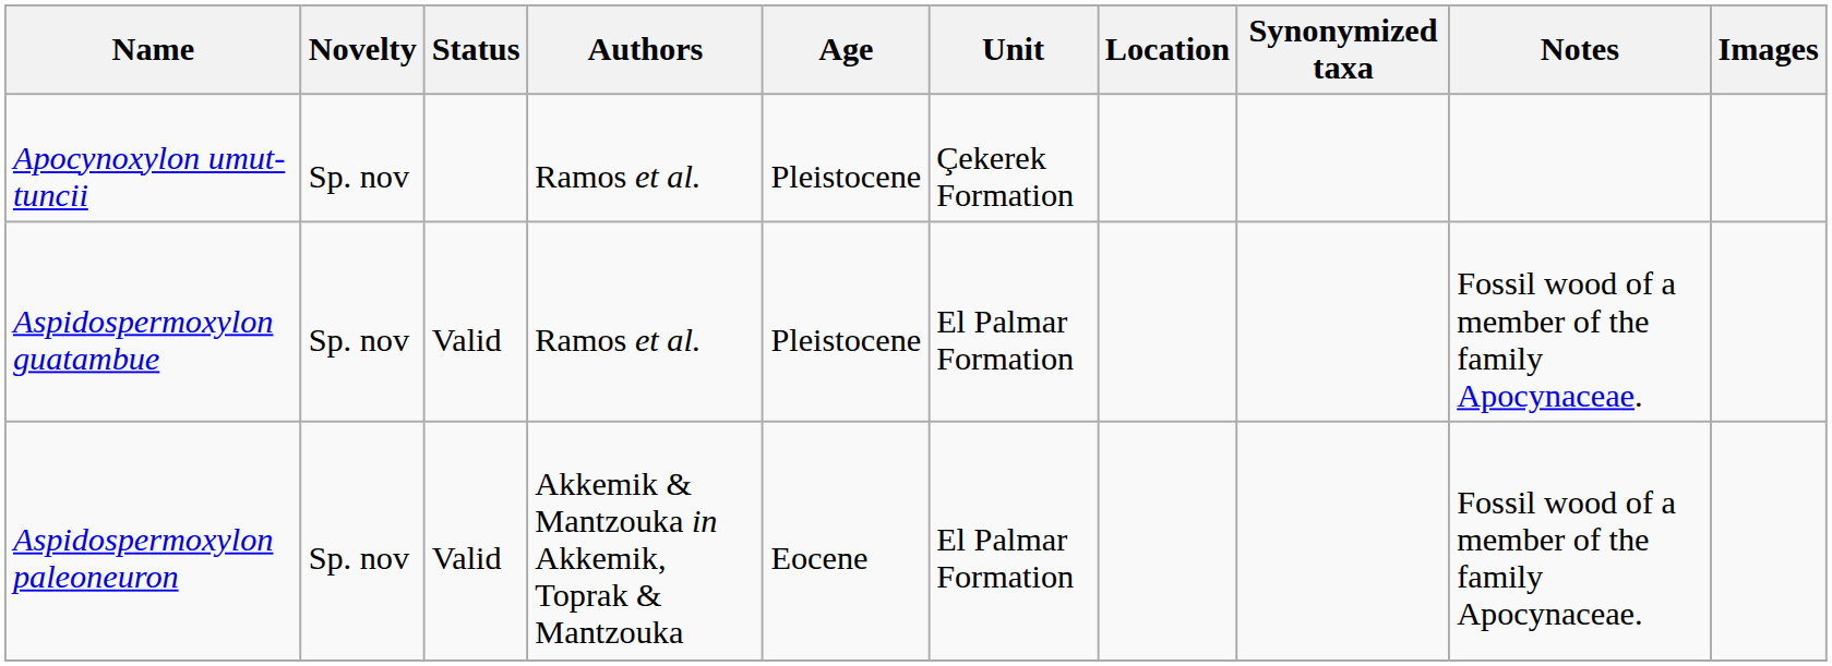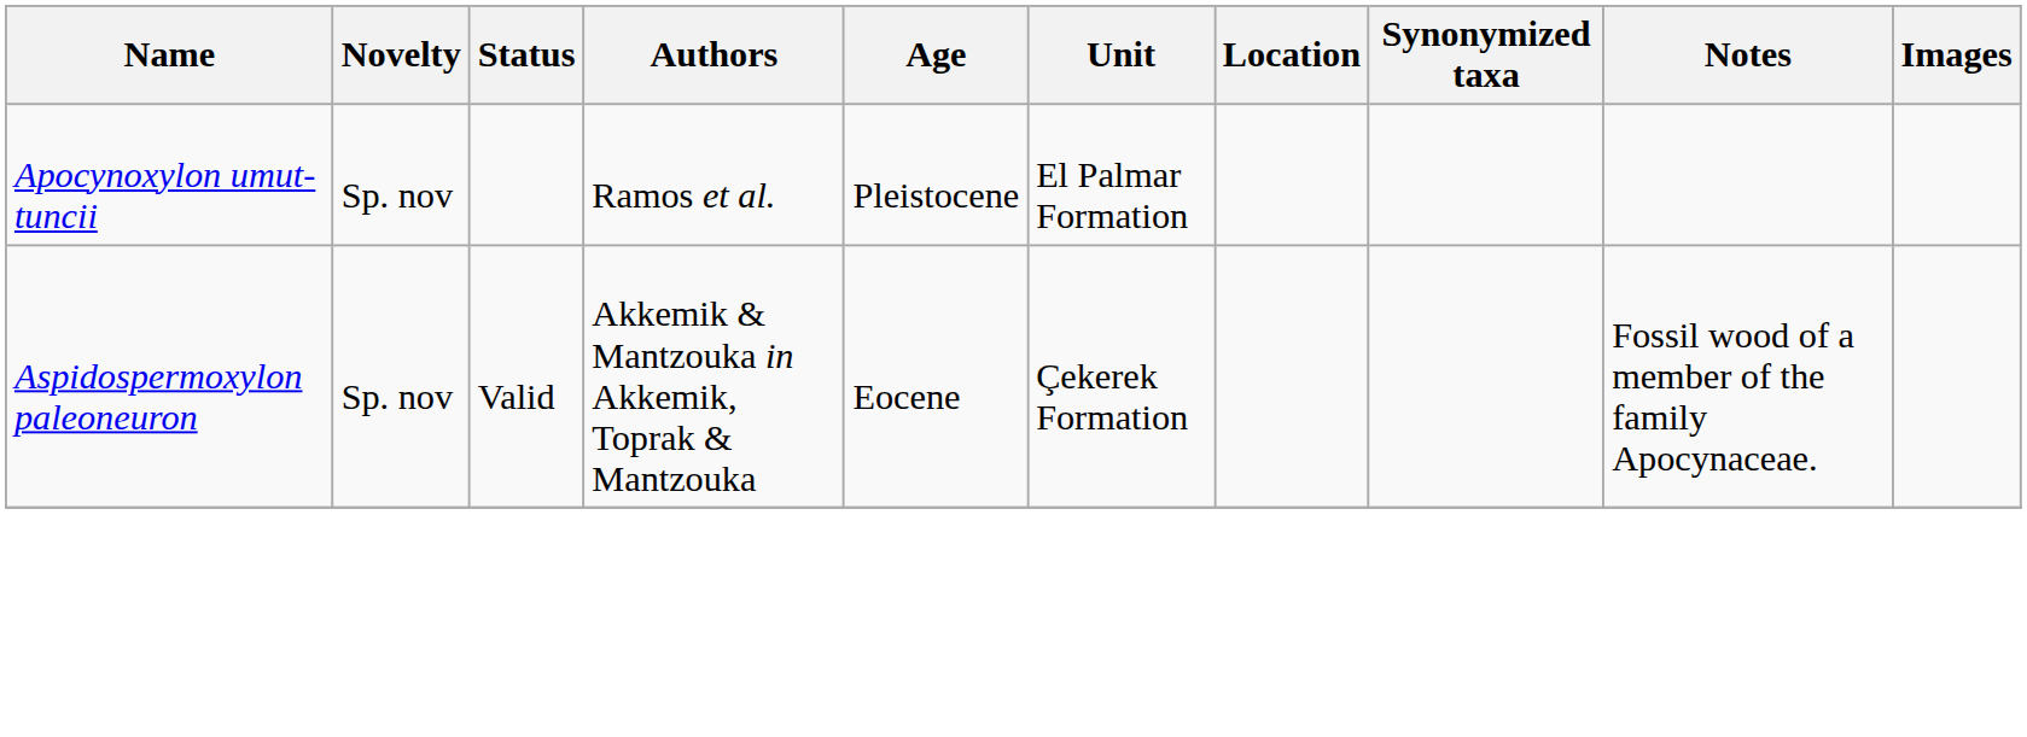 <table class="wikitable sortable" align="center" width="100%">
 <tr>
 <th>Name</th>
 <th>Novelty</th>
 <th>Status</th>
 <th>Authors</th>
 <th>Age</th>
 <th>Unit</th>
 <th>Location</th>
 <th>Synonymized taxa</th>
 <th>Notes</th>
 <th>Images</th>
 </tr>
 <tr>
 <td><br><em><a href='#'>Apocynoxylon umut-tuncii</a></em></td>
 <td><br>Sp. nov</td>
 <td></td>
 <td><br>Ramos <em>et al.</em></td>
 <td><br>Pleistocene</td>
-<td><br>Çekerek Formation</td>
+<td><br>El Palmar Formation</td>
 <td><br></td>
 <td></td>
 <td></td>
-<td></td>
-</tr>
-<tr>
-<td><br><em><a href='#'>Aspidospermoxylon guatambue</a></em></td>
-<td><br>Sp. nov</td>
-<td><br>Valid</td>
-<td><br>Ramos <em>et al.</em></td>
-<td><br>Pleistocene</td>
-<td><br>El Palmar Formation</td>
-<td><br></td>
-<td></td>
-<td><br>Fossil wood of a member of the family <a href='#'>Apocynaceae</a>.</td>
 <td></td>
 </tr>
 <tr>
 <td><br><em><a href='#'>Aspidospermoxylon paleoneuron</a></em></td>
 <td><br>Sp. nov</td>
 <td><br>Valid</td>
 <td><br>Akkemik & Mantzouka <em>in</em> Akkemik, Toprak & Mantzouka</td>
 <td><br>Eocene</td>
-<td><br>El Palmar Formation</td>
+<td><br>Çekerek Formation</td>
 <td><br></td>
 <td></td>
 <td><br>Fossil wood of a member of the family Apocynaceae.</td>
 <td></td>
 </tr>
 <tr>
 </tr>
 </table>
